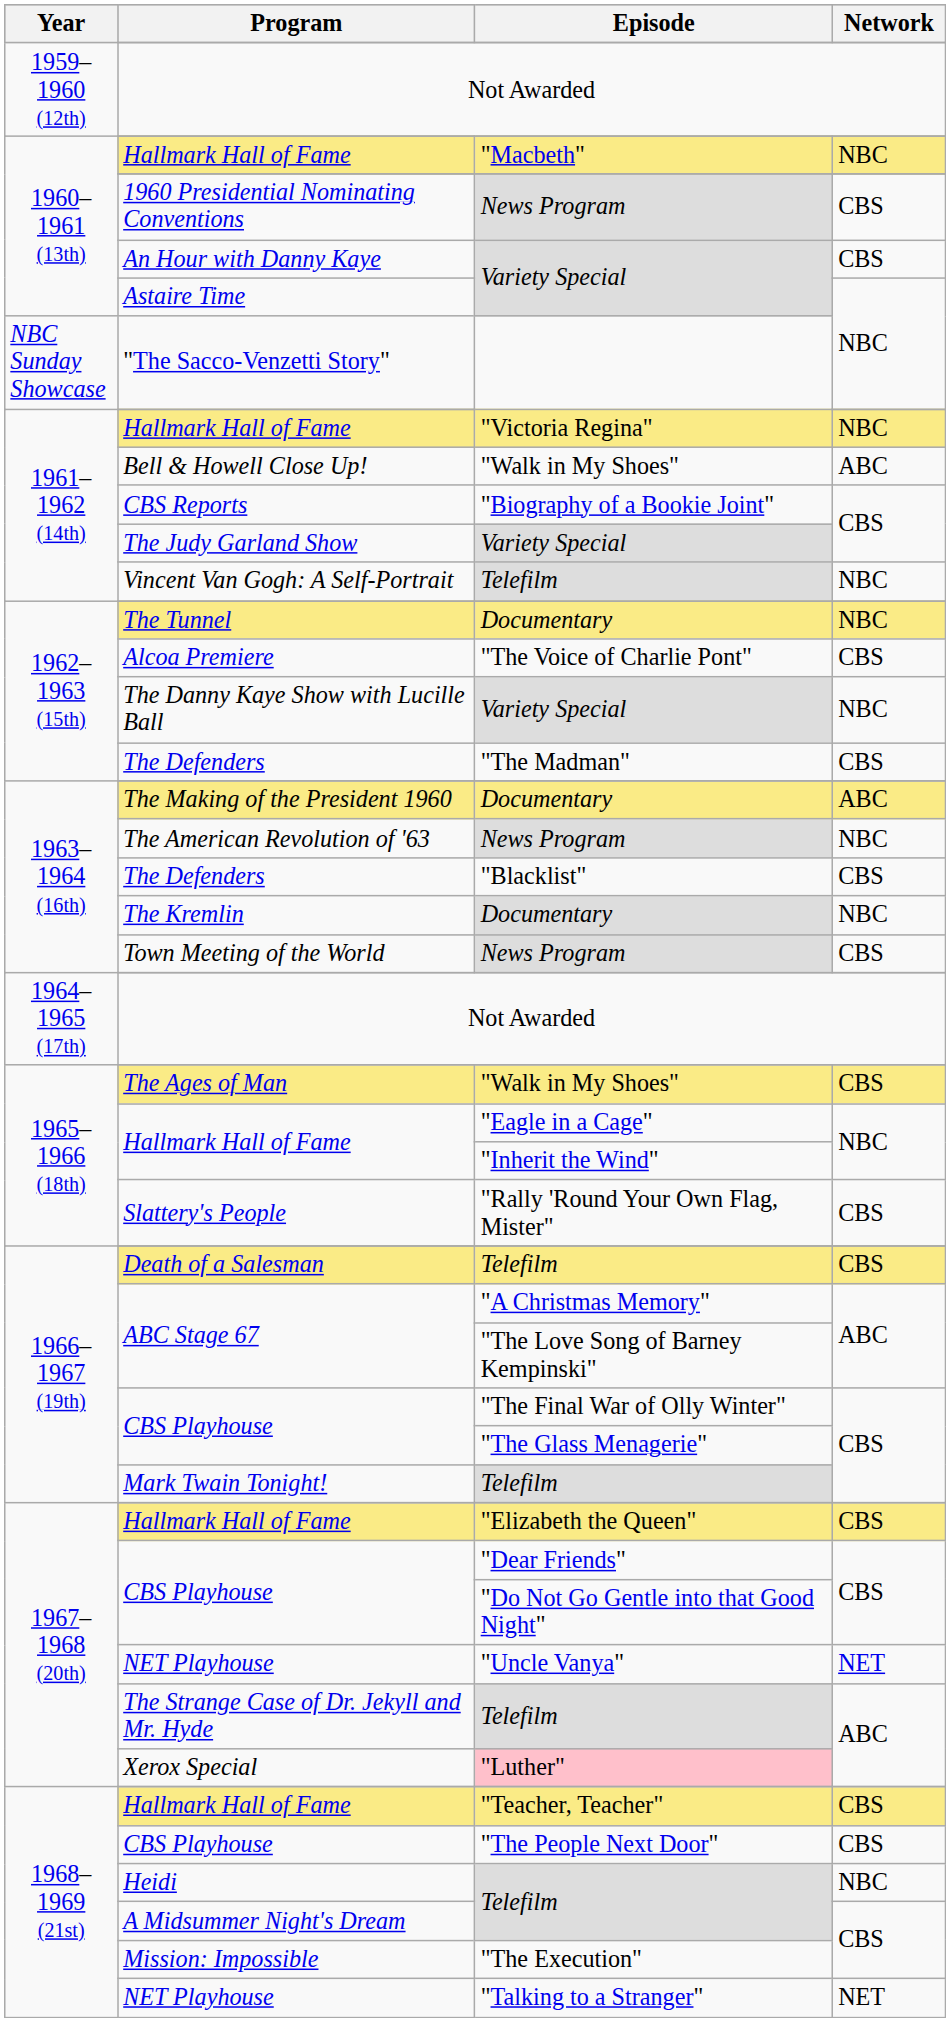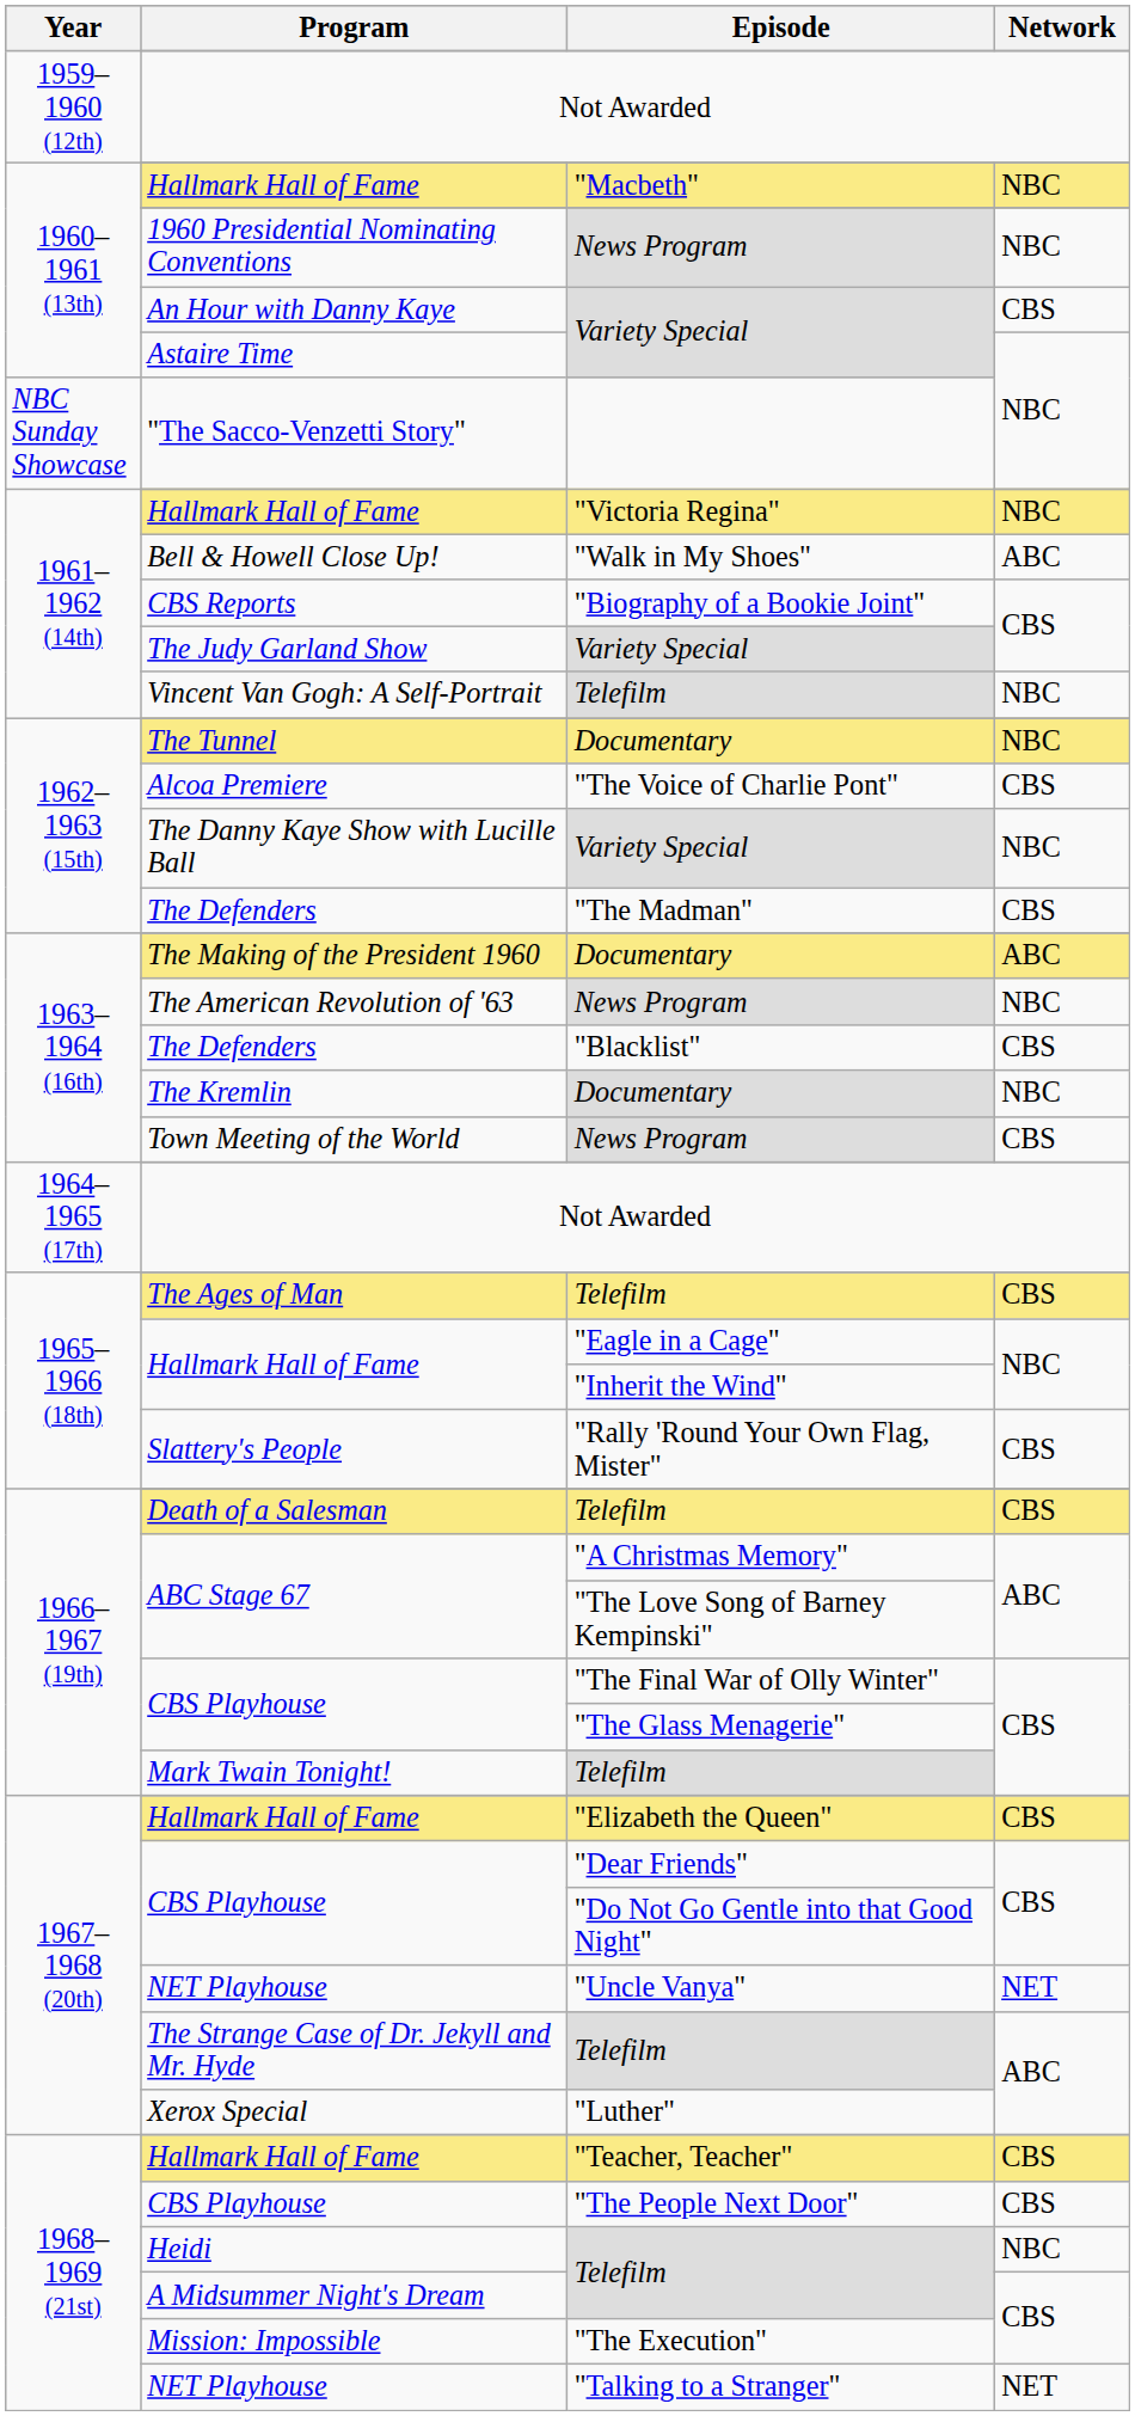 <table class="wikitable" style="width:100%">
 <tr bgcolor="#bebebe">
 <th width="12%">Year</th>
 <th width="38%">Program</th>
 <th width="38%">Episode</th>
 <th width="12%">Network</th>
 </tr>
 <tr>
 <td rowspan=2 style="text-align:center"><a href='#'>1959</a>–<a href='#'>1960</a><br><small><a href='#'>(12th)</a></small></td>
 </tr>
 <tr>
 <td colspan=3 style="text-align:center;">Not Awarded</td>
 </tr>
 <tr>
 <td rowspan=6 style="text-align:center"><a href='#'>1960</a>–<a href='#'>1961</a><br><small><a href='#'>(13th)</a></small></td>
 </tr>
 <tr style="background:#FAEB86">
 <td><em><a href='#'>Hallmark Hall of Fame</a></em></td>
 <td>"<a href='#'>Macbeth</a>"</td>
 <td>NBC</td>
 </tr>
 <tr>
 </tr>
 <tr>
 <td><em><a href='#'>1960 Presidential Nominating Conventions</a></em></td>
 <td style="background:#ddd;"><em>News Program</em></td>
-<td>CBS</td>
+<td>NBC</td>
 </tr>
 <tr>
 <td><em><a href='#'>An Hour with Danny Kaye</a></em></td>
 <td rowspan=2 style="background:#ddd;"><em>Variety Special</em></td>
 <td>CBS</td>
 </tr>
 <tr>
 <td><em><a href='#'>Astaire Time</a></em></td>
 <td rowspan=2>NBC</td>
 </tr>
 <tr>
 <td><em><a href='#'>NBC Sunday Showcase</a></em></td>
 <td>"<a href='#'>The Sacco-Venzetti Story</a>"</td>
 </tr>
 <tr>
 <td rowspan=6 style="text-align:center"><a href='#'>1961</a>–<a href='#'>1962</a><br><small><a href='#'>(14th)</a></small></td>
 </tr>
 <tr style="background:#FAEB86">
 <td><em><a href='#'>Hallmark Hall of Fame</a></em></td>
 <td>"Victoria Regina"</td>
 <td>NBC</td>
 </tr>
 <tr>
 <td><em>Bell & Howell Close Up!</em></td>
 <td>"Walk in My Shoes"</td>
 <td>ABC</td>
 </tr>
 <tr>
 <td><em><a href='#'>CBS Reports</a></em></td>
 <td>"<a href='#'>Biography of a Bookie Joint</a>"</td>
 <td rowspan=2>CBS</td>
 </tr>
 <tr>
 <td><em><a href='#'>The Judy Garland Show</a></em></td>
 <td style="background:#ddd;"><em>Variety Special</em></td>
 </tr>
 <tr>
 <td><em>Vincent Van Gogh: A Self-Portrait</em></td>
 <td style="background:#ddd;"><em>Telefilm</em></td>
 <td>NBC</td>
 </tr>
 <tr>
 <td rowspan=5 style="text-align:center"><a href='#'>1962</a>–<a href='#'>1963</a><br><small><a href='#'>(15th)</a></small></td>
 </tr>
 <tr style="background:#FAEB86">
 <td><em><a href='#'>The Tunnel</a></em></td>
 <td><em>Documentary</em></td>
 <td>NBC</td>
 </tr>
 <tr>
 <td><em><a href='#'>Alcoa Premiere</a></em></td>
 <td>"The Voice of Charlie Pont"</td>
 <td>CBS</td>
 </tr>
 <tr>
 <td><em>The Danny Kaye Show with Lucille Ball</em></td>
 <td style="background:#ddd;"><em>Variety Special</em></td>
 <td>NBC</td>
 </tr>
 <tr>
 <td><em><a href='#'>The Defenders</a></em></td>
 <td>"The Madman"</td>
 <td>CBS</td>
 </tr>
 <tr>
 <td rowspan=6 style="text-align:center"><a href='#'>1963</a>–<a href='#'>1964</a><br><small><a href='#'>(16th)</a></small></td>
 </tr>
 <tr style="background:#FAEB86">
 <td><em>The Making of the President 1960</em></td>
 <td><em>Documentary</em></td>
 <td>ABC</td>
 </tr>
 <tr>
 <td><em>The American Revolution of '63</em></td>
 <td style="background:#ddd;"><em>News Program</em></td>
 <td>NBC</td>
 </tr>
 <tr>
 <td><em><a href='#'>The Defenders</a></em></td>
 <td>"Blacklist"</td>
 <td>CBS</td>
 </tr>
 <tr>
 <td><em><a href='#'>The Kremlin</a></em></td>
 <td style="background:#ddd;"><em>Documentary</em></td>
 <td>NBC</td>
 </tr>
 <tr>
 <td><em>Town Meeting of the World</em></td>
 <td style="background:#ddd;"><em>News Program</em></td>
 <td>CBS</td>
 </tr>
 <tr>
 <td rowspan=2 style="text-align:center"><a href='#'>1964</a>–<a href='#'>1965</a><br><small><a href='#'>(17th)</a></small></td>
 </tr>
 <tr>
 <td colspan=3 style="text-align:center;">Not Awarded</td>
 </tr>
 <tr>
 <td rowspan=5 style="text-align:center"><a href='#'>1965</a>–<a href='#'>1966</a><br><small><a href='#'>(18th)</a></small><br></td>
 </tr>
 <tr style="background:#FAEB86">
 <td><em><a href='#'>The Ages of Man</a></em></td>
-<td>"Walk in My Shoes"</td>
+<td><em>Telefilm</em></td>
 <td>CBS</td>
 </tr>
 <tr>
 <td rowspan=2><em><a href='#'>Hallmark Hall of Fame</a></em></td>
 <td>"<a href='#'>Eagle in a Cage</a>"</td>
 <td rowspan=2>NBC</td>
 </tr>
 <tr>
 <td>"<a href='#'>Inherit the Wind</a>"</td>
 </tr>
 <tr>
 <td><em><a href='#'>Slattery's People</a></em></td>
 <td>"Rally 'Round Your Own Flag, Mister"</td>
 <td>CBS</td>
 </tr>
 <tr>
 <td rowspan=7 style="text-align:center"><a href='#'>1966</a>–<a href='#'>1967</a><br><small><a href='#'>(19th)</a></small> <br></td>
 </tr>
 <tr style="background:#FAEB86">
 <td><em><a href='#'>Death of a Salesman</a></em></td>
 <td><em>Telefilm</em></td>
 <td>CBS</td>
 </tr>
 <tr>
 <td rowspan=2><em><a href='#'>ABC Stage 67</a></em></td>
 <td>"<a href='#'>A Christmas Memory</a>"</td>
 <td rowspan=2>ABC</td>
 </tr>
 <tr>
 <td>"The Love Song of Barney Kempinski"</td>
 </tr>
 <tr>
 <td rowspan=2><em><a href='#'>CBS Playhouse</a></em></td>
 <td>"The Final War of Olly Winter"</td>
 <td rowspan=3>CBS</td>
 </tr>
 <tr>
 <td>"<a href='#'>The Glass Menagerie</a>"</td>
 </tr>
 <tr>
 <td><em><a href='#'>Mark Twain Tonight!</a></em></td>
 <td style="background:#ddd;"><em>Telefilm</em></td>
 </tr>
 <tr>
 <td rowspan=7 style="text-align:center"><a href='#'>1967</a>–<a href='#'>1968</a><br><small><a href='#'>(20th)</a></small> <br></td>
 </tr>
 <tr style="background:#FAEB86">
 <td><em><a href='#'>Hallmark Hall of Fame</a></em></td>
 <td>"Elizabeth the Queen"</td>
 <td>CBS</td>
 </tr>
 <tr>
 <td rowspan=2><em><a href='#'>CBS Playhouse</a></em></td>
 <td>"<a href='#'>Dear Friends</a>"</td>
 <td rowspan=2>CBS</td>
 </tr>
 <tr>
 <td>"<a href='#'>Do Not Go Gentle into that Good Night</a>"</td>
 </tr>
 <tr>
 <td><em><a href='#'>NET Playhouse</a></em></td>
 <td>"<a href='#'>Uncle Vanya</a>"</td>
 <td><a href='#'>NET</a></td>
 </tr>
 <tr>
 <td><em><a href='#'>The Strange Case of Dr. Jekyll and Mr. Hyde</a></em></td>
 <td style="background:#ddd;"><em>Telefilm</em></td>
 <td rowspan=2>ABC</td>
 </tr>
 <tr>
 <td><em>Xerox Special</em></td>
-<td style="background: pink;">"Luther"</td>
+<td>"Luther"</td>
 </tr>
 <tr>
 <td rowspan=7 style="text-align:center"><a href='#'>1968</a>–<a href='#'>1969</a><br><small><a href='#'>(21st)</a></small> <br></td>
 </tr>
 <tr style="background:#FAEB86">
 <td><em><a href='#'>Hallmark Hall of Fame</a></em></td>
 <td>"Teacher, Teacher"</td>
 <td>CBS</td>
 </tr>
 <tr>
 <td><em><a href='#'>CBS Playhouse</a></em></td>
 <td>"<a href='#'>The People Next Door</a>"</td>
 <td>CBS</td>
 </tr>
 <tr>
 <td><em><a href='#'>Heidi</a></em></td>
 <td rowspan=2 style="background:#ddd;"><em>Telefilm</em></td>
 <td>NBC</td>
 </tr>
 <tr>
 <td><em><a href='#'>A Midsummer Night's Dream</a></em></td>
 <td rowspan=2>CBS</td>
 </tr>
 <tr>
 <td><em><a href='#'>Mission: Impossible</a></em></td>
 <td>"The Execution"</td>
 </tr>
 <tr>
 <td><em><a href='#'>NET Playhouse</a></em></td>
 <td>"<a href='#'>Talking to a Stranger</a>"</td>
 <td>NET</td>
 </tr>
 </table>
